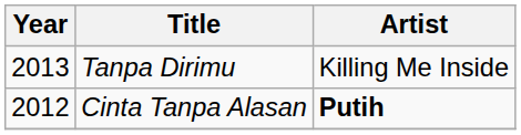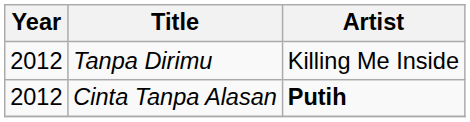 <table class="wikitable">
 <tr>
 <th>Year</th>
 <th>Title</th>
 <th>Artist</th>
 </tr>
 <tr>
-<td>2013</td>
+<td>2012</td>
 <td><em>Tanpa Dirimu</em></td>
 <td>Killing Me Inside</td>
 </tr>
 <tr>
 <td>2012</td>
 <td><em>Cinta Tanpa Alasan</em></td>
 <td><strong>Putih</strong></td>
 </tr>
 <tr>
 </tr>
 </table>
